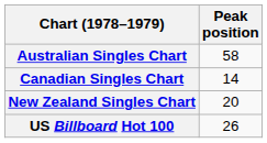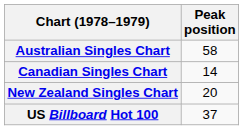 <table class="wikitable sortable plainrowheaders" style="text-align:center">
 <tr>
 <th>Chart (1978–1979)</th>
 <th>Peak<br>position</th>
 </tr>
 <tr>
 <th scope="row"><a href='#'>Australian Singles Chart</a></th>
 <td>58</td>
 </tr>
 <tr>
 <th scope="row"><a href='#'>Canadian Singles Chart</a></th>
 <td>14</td>
 </tr>
 <tr>
 <th scope="row"><a href='#'>New Zealand Singles Chart</a></th>
 <td>20</td>
 </tr>
 <tr>
 <th scope="row">US <em><a href='#'>Billboard</a></em> <a href='#'>Hot 100</a></th>
-<td>26</td>
+<td>37</td>
 </tr>
 </table>
